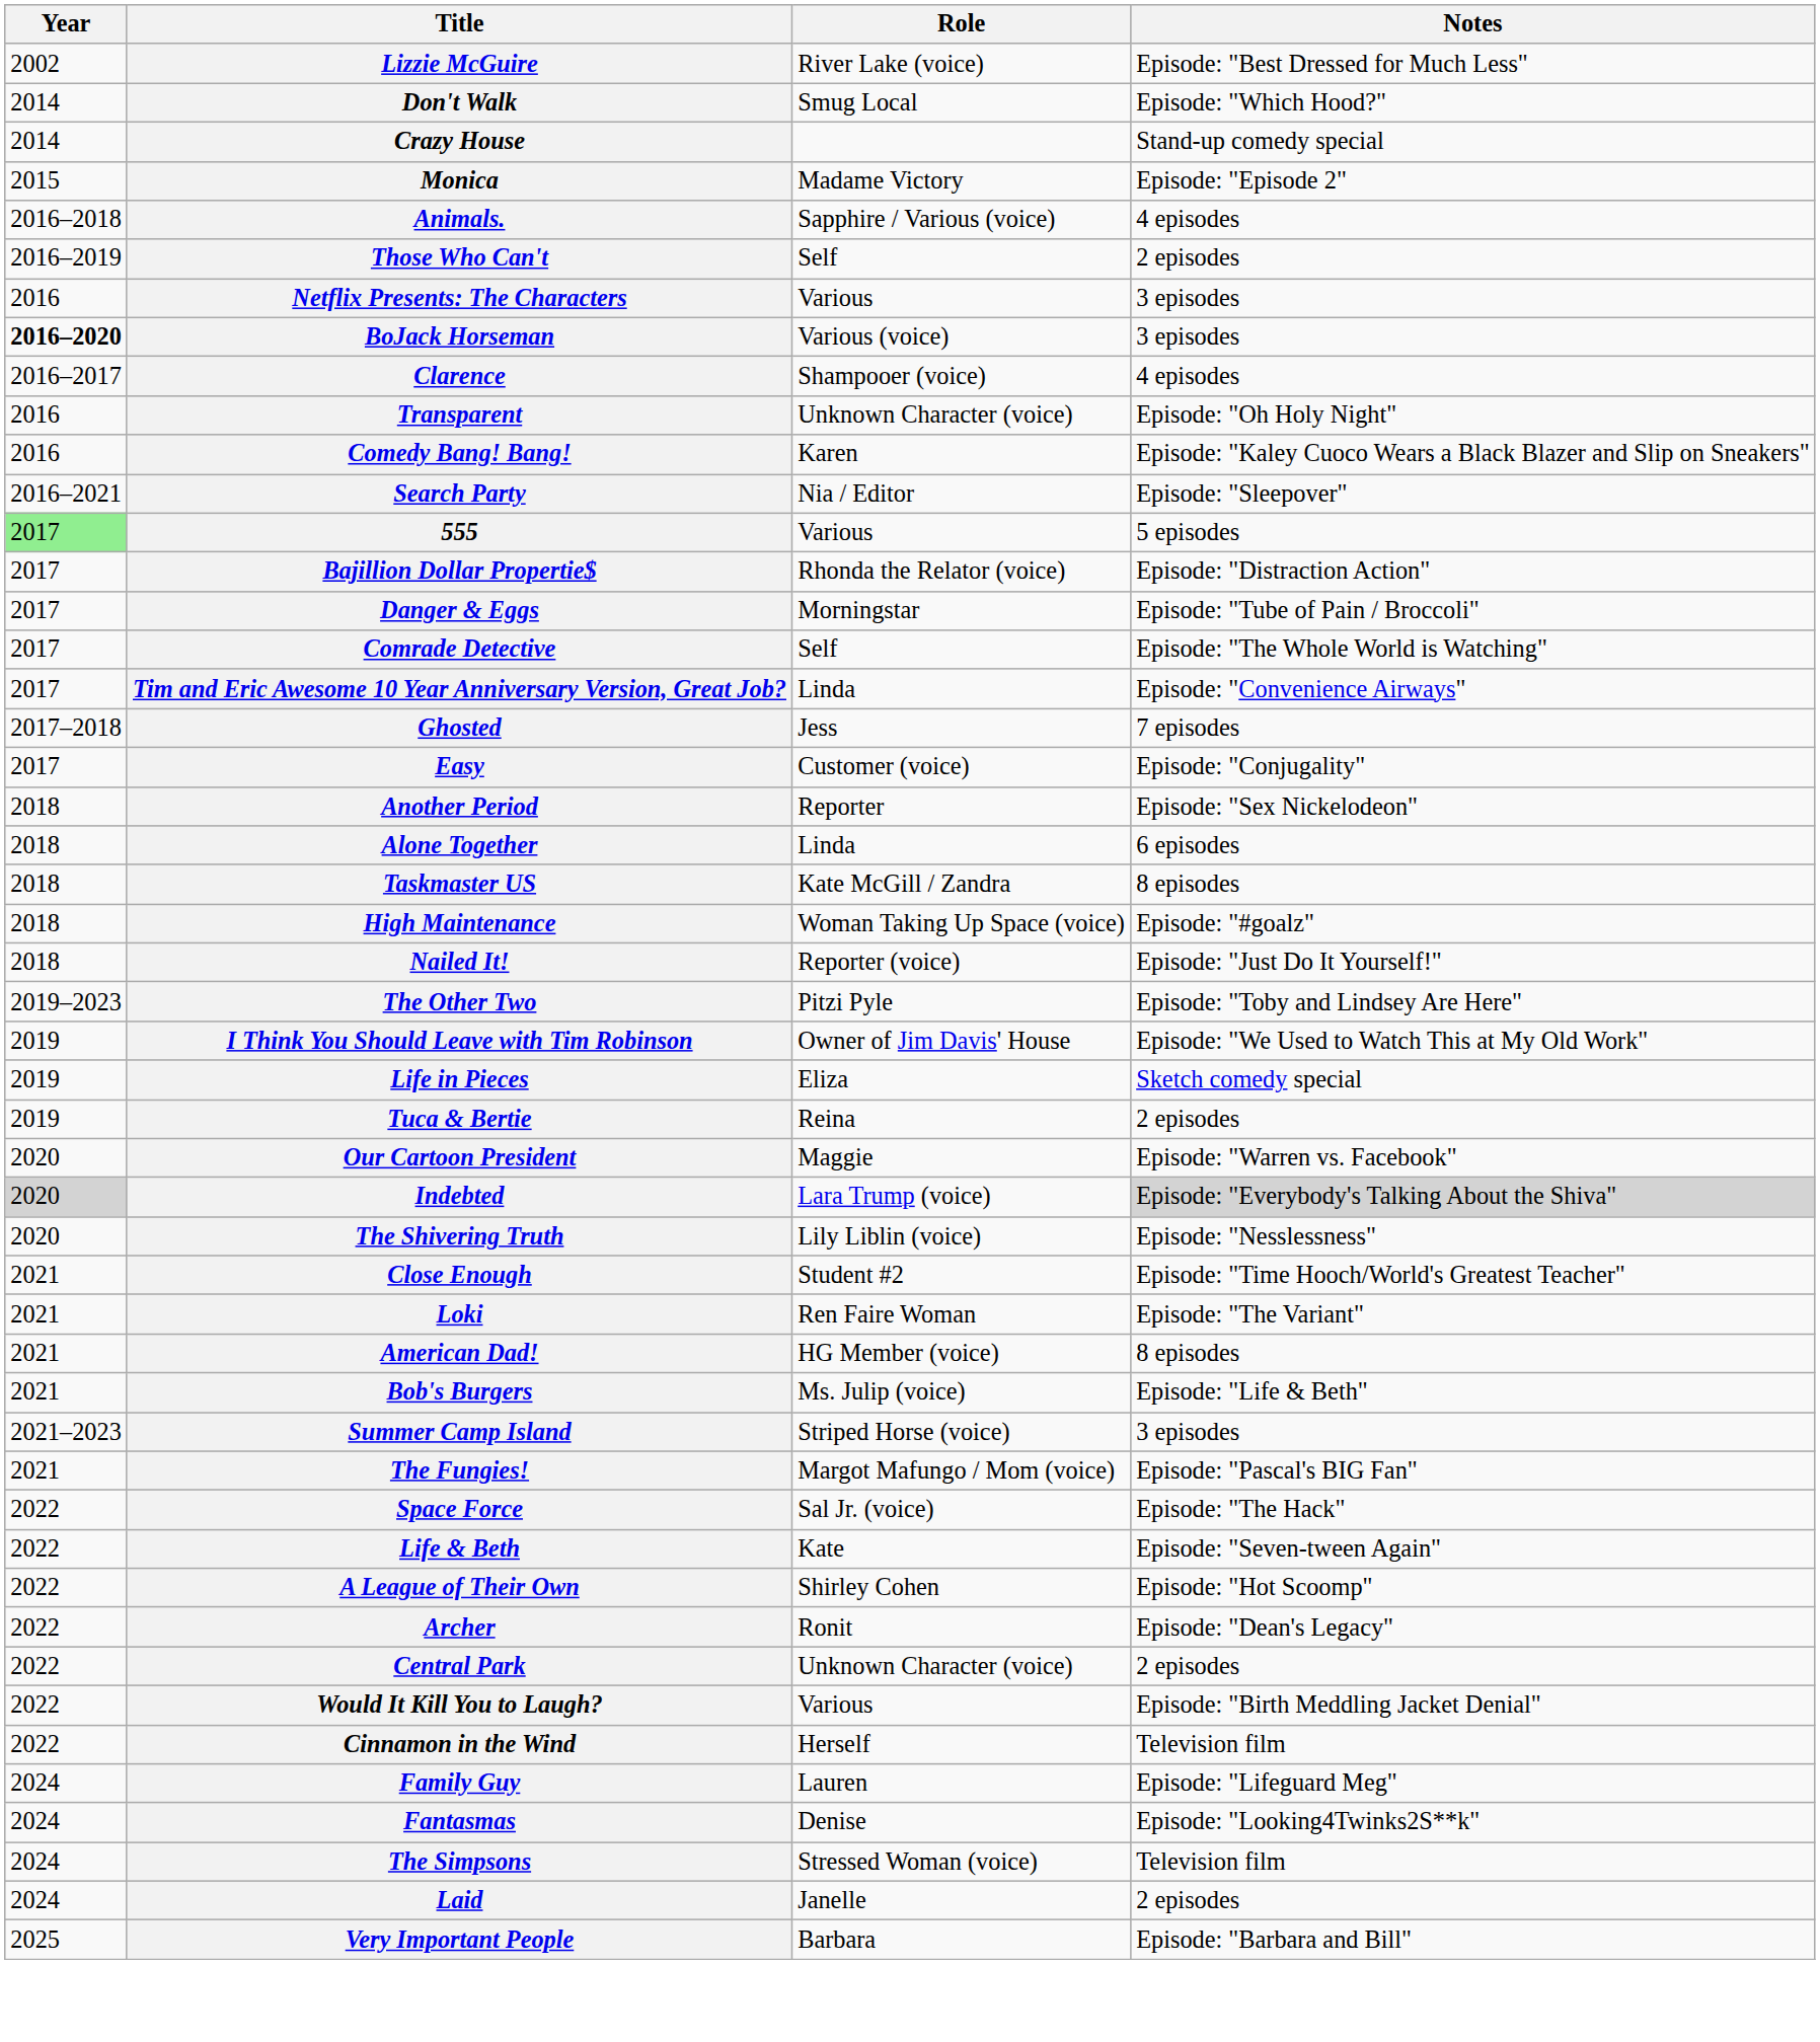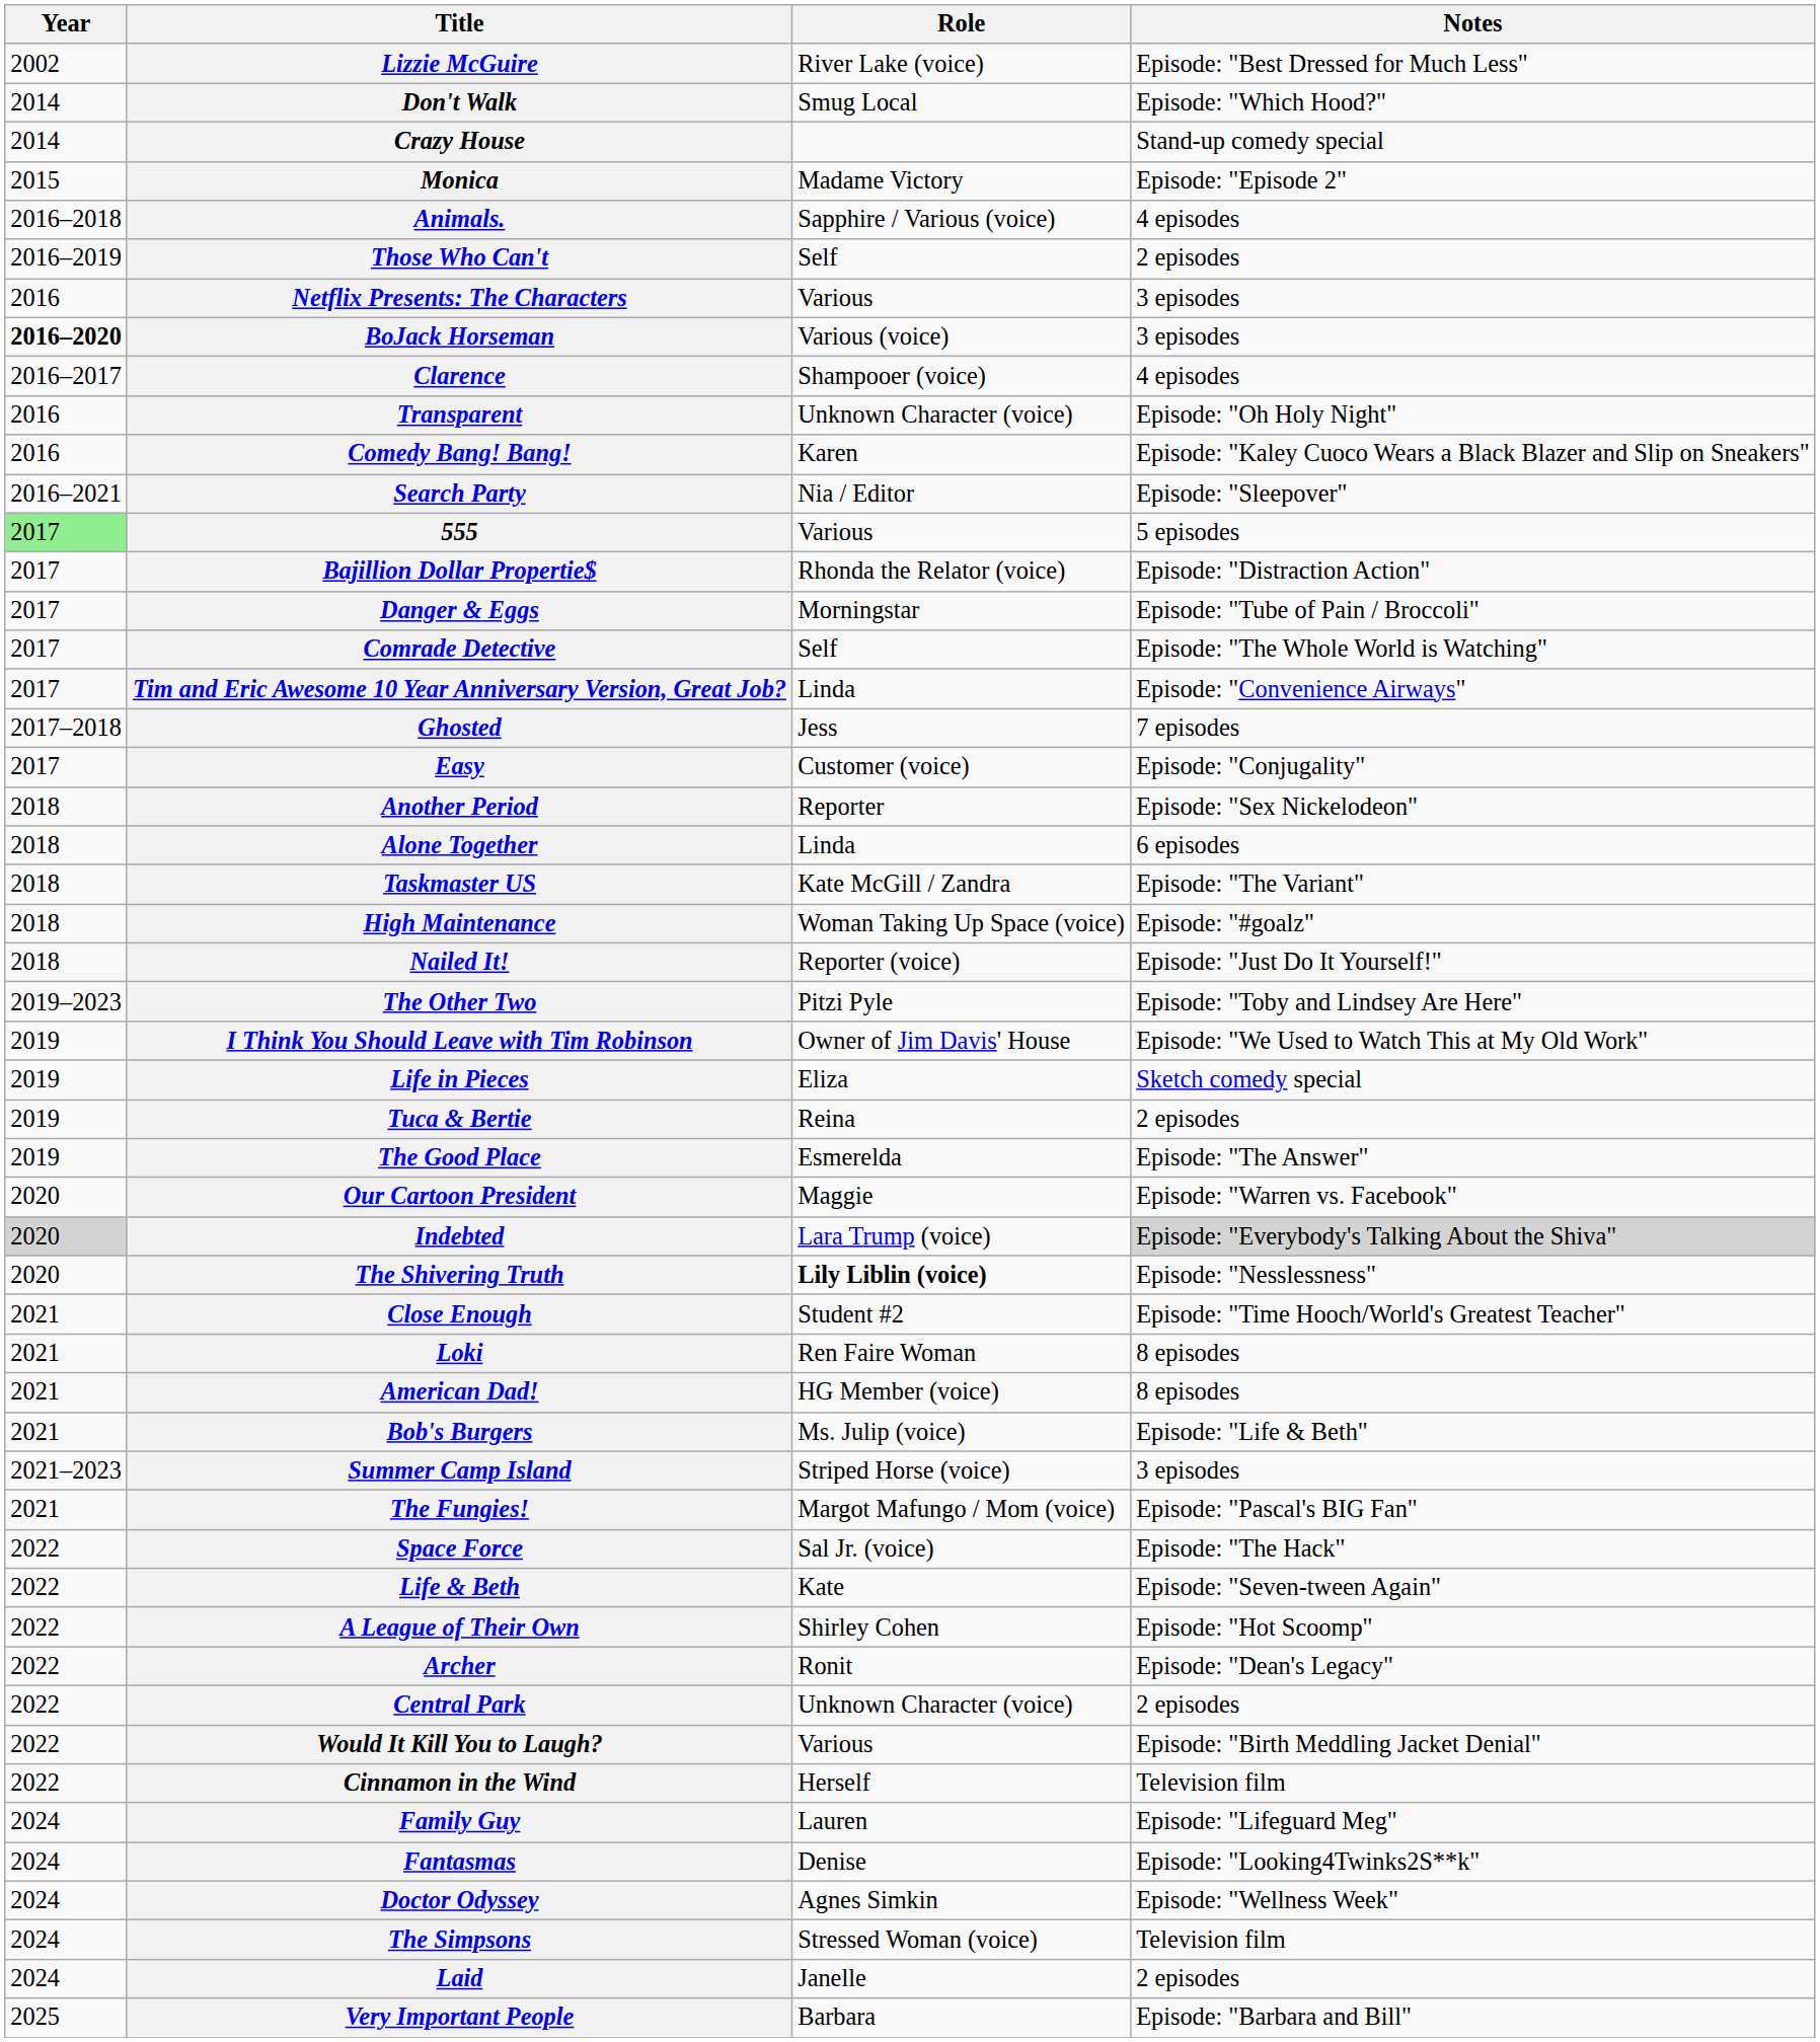 <table class="wikitable sortable plainrowheaders">
 <tr>
 <th scope="col">Year</th>
 <th scope="col">Title</th>
 <th scope="col">Role</th>
 <th scope="col" class="unsortable">Notes</th>
 </tr>
 <tr>
 <td>2002</td>
 <th scope="row"><em><a href='#'>Lizzie McGuire</a></em></th>
 <td>River Lake (voice)</td>
 <td>Episode: "Best Dressed for Much Less"</td>
 </tr>
 <tr>
 <td>2014</td>
 <th scope="row"><em>Don't Walk</em></th>
 <td>Smug Local</td>
 <td>Episode: "Which Hood?"</td>
 </tr>
 <tr>
 <td>2014</td>
 <th scope="row"><em>Crazy House</em></th>
 <td></td>
 <td>Stand-up comedy special</td>
 </tr>
 <tr>
 <td>2015</td>
 <th scope="row"><em>Monica</em></th>
 <td>Madame Victory</td>
 <td>Episode: "Episode 2"</td>
 </tr>
 <tr>
 <td>2016–2018</td>
 <th scope="row"><em><a href='#'>Animals.</a></em></th>
 <td>Sapphire / Various (voice)</td>
 <td>4 episodes</td>
 </tr>
 <tr>
 <td>2016–2019</td>
 <th scope="row"><em><a href='#'>Those Who Can't</a></em></th>
 <td>Self</td>
 <td>2 episodes</td>
 </tr>
 <tr>
 <td>2016</td>
 <th scope="row"><em><a href='#'>Netflix Presents: The Characters</a></em></th>
 <td>Various</td>
 <td>3 episodes</td>
 </tr>
 <tr>
 <td><strong>2016–2020</strong></td>
 <th scope="row"><em><a href='#'>BoJack Horseman</a></em></th>
 <td>Various (voice)</td>
 <td>3 episodes</td>
 </tr>
 <tr>
 <td>2016–2017</td>
 <th scope="row"><em><a href='#'>Clarence</a></em></th>
 <td>Shampooer (voice)</td>
 <td>4 episodes</td>
 </tr>
 <tr>
 <td>2016</td>
 <th scope="row"><em><a href='#'>Transparent</a></em></th>
 <td>Unknown Character (voice)</td>
 <td>Episode: "Oh Holy Night"</td>
 </tr>
 <tr>
 <td>2016</td>
 <th scope="row"><em><a href='#'>Comedy Bang! Bang!</a></em></th>
 <td>Karen</td>
 <td>Episode: "Kaley Cuoco Wears a Black Blazer and Slip on Sneakers"</td>
 </tr>
 <tr>
 <td>2016–2021</td>
 <th scope="row"><em><a href='#'>Search Party</a></em></th>
 <td>Nia / Editor</td>
 <td>Episode: "Sleepover"</td>
 </tr>
 <tr>
 <td style="background: lightgreen;">2017</td>
 <th scope="row"><em>555</em></th>
 <td>Various</td>
 <td>5 episodes</td>
 </tr>
 <tr>
 <td>2017</td>
 <th scope="row"><em><a href='#'>Bajillion Dollar Propertie$</a></em></th>
 <td>Rhonda the Relator (voice)</td>
 <td>Episode: "Distraction Action"</td>
 </tr>
 <tr>
 <td>2017</td>
 <th scope="row"><em><a href='#'>Danger & Eggs</a></em></th>
 <td>Morningstar</td>
 <td>Episode: "Tube of Pain / Broccoli"</td>
 </tr>
 <tr>
 <td>2017</td>
 <th scope="row"><em><a href='#'>Comrade Detective</a></em></th>
 <td>Self</td>
 <td>Episode: "The Whole World is Watching"</td>
 </tr>
 <tr>
 <td>2017</td>
 <th scope="row"><em><a href='#'>Tim and Eric Awesome 10 Year Anniversary Version, Great Job?</a></em></th>
 <td>Linda</td>
 <td>Episode: "<a href='#'>Convenience Airways</a>"</td>
 </tr>
 <tr>
 <td>2017–2018</td>
 <th scope="row"><em><a href='#'>Ghosted</a></em></th>
 <td>Jess</td>
 <td>7 episodes</td>
 </tr>
 <tr>
 <td>2017</td>
 <th scope="row"><em><a href='#'>Easy</a></em></th>
 <td>Customer (voice)</td>
 <td>Episode: "Conjugality"</td>
 </tr>
 <tr>
 <td>2018</td>
 <th scope="row"><em><a href='#'>Another Period</a></em></th>
 <td>Reporter</td>
 <td>Episode: "Sex Nickelodeon"</td>
 </tr>
 <tr>
 <td>2018</td>
 <th scope="row"><em><a href='#'>Alone Together</a></em></th>
 <td>Linda</td>
 <td>6 episodes</td>
 </tr>
 <tr>
 <td>2018</td>
 <th scope="row"><em><a href='#'>Taskmaster US</a></em></th>
 <td>Kate McGill / Zandra</td>
-<td>8 episodes</td>
+<td>Episode: "The Variant"</td>
 </tr>
 <tr>
 <td>2018</td>
 <th scope="row"><em><a href='#'>High Maintenance</a></em></th>
 <td>Woman Taking Up Space (voice)</td>
 <td>Episode: "#goalz"</td>
 </tr>
 <tr>
 <td>2018</td>
 <th scope="row"><em><a href='#'>Nailed It!</a></em></th>
 <td>Reporter (voice)</td>
 <td>Episode: "Just Do It Yourself!"</td>
 </tr>
 <tr>
 <td>2019–2023</td>
 <th scope="row"><em><a href='#'>The Other Two</a></em></th>
 <td>Pitzi Pyle</td>
 <td>Episode: "Toby and Lindsey Are Here"</td>
 </tr>
 <tr>
 <td>2019</td>
 <th scope="row"><em><a href='#'>I Think You Should Leave with Tim Robinson</a></em></th>
 <td>Owner of <a href='#'>Jim Davis</a>' House</td>
 <td>Episode: "We Used to Watch This at My Old Work"</td>
 </tr>
 <tr>
 <td>2019</td>
 <th scope="row"><em><a href='#'>Life in Pieces</a></em></th>
 <td>Eliza</td>
 <td><a href='#'>Sketch comedy</a> special</td>
 </tr>
 <tr>
 <td>2019</td>
 <th scope="row"><em><a href='#'>Tuca & Bertie</a></em></th>
 <td>Reina</td>
 <td>2 episodes</td>
 </tr>
 <tr>
+<td>2019</td>
+<th scope="row"><em><a href='#'>The Good Place</a></em></th>
+<td>Esmerelda</td>
+<td>Episode: "The Answer"</td>
+</tr>
+<tr>
 <td>2020</td>
 <th scope="row"><em><a href='#'>Our Cartoon President</a></em></th>
 <td>Maggie</td>
 <td>Episode: "Warren vs. Facebook"</td>
 </tr>
 <tr>
 <td style="background: lightgrey;">2020</td>
 <th scope="row"><em><a href='#'>Indebted</a></em></th>
 <td><a href='#'>Lara Trump</a> (voice)</td>
 <td style="background: lightgrey;">Episode: "Everybody's Talking About the Shiva"</td>
 </tr>
 <tr>
 <td>2020</td>
 <th scope="row"><em><a href='#'>The Shivering Truth</a></em></th>
-<td>Lily Liblin (voice)</td>
+<td><strong>Lily Liblin (voice)</strong></td>
 <td>Episode: "Nesslessness"</td>
 </tr>
 <tr>
 <td>2021</td>
 <th scope="row"><em><a href='#'>Close Enough</a></em></th>
 <td>Student #2</td>
 <td>Episode: "Time Hooch/World's Greatest Teacher"</td>
 </tr>
 <tr>
 <td>2021</td>
 <th scope="row"><em><a href='#'>Loki</a></em></th>
 <td>Ren Faire Woman</td>
-<td>Episode: "The Variant"</td>
+<td>8 episodes</td>
 </tr>
 <tr>
 <td>2021</td>
 <th scope="row"><em><a href='#'>American Dad!</a></em></th>
 <td>HG Member (voice)</td>
 <td>8 episodes</td>
 </tr>
 <tr>
 <td>2021</td>
 <th scope="row"><em><a href='#'>Bob's Burgers</a></em></th>
 <td>Ms. Julip (voice)</td>
 <td>Episode: "Life & Beth"</td>
 </tr>
 <tr>
 <td>2021–2023</td>
 <th scope="row"><em><a href='#'>Summer Camp Island</a></em></th>
 <td>Striped Horse (voice)</td>
 <td>3 episodes</td>
 </tr>
 <tr>
 <td>2021</td>
 <th scope="row"><em><a href='#'>The Fungies!</a></em></th>
 <td>Margot Mafungo / Mom (voice)</td>
 <td>Episode: "Pascal's BIG Fan"</td>
 </tr>
 <tr>
 <td>2022</td>
 <th scope="row"><em><a href='#'>Space Force</a></em></th>
 <td>Sal Jr. (voice)</td>
 <td>Episode: "The Hack"</td>
 </tr>
 <tr>
 <td>2022</td>
 <th scope="row"><em><a href='#'>Life & Beth</a></em></th>
 <td>Kate</td>
 <td>Episode: "Seven-tween Again"</td>
 </tr>
 <tr>
 <td>2022</td>
 <th scope="row"><em><a href='#'>A League of Their Own</a></em></th>
 <td>Shirley Cohen</td>
 <td>Episode: "Hot Scoomp"</td>
 </tr>
 <tr>
 <td>2022</td>
 <th scope="row"><em><a href='#'>Archer</a></em></th>
 <td>Ronit</td>
 <td>Episode: "Dean's Legacy"</td>
 </tr>
 <tr>
 <td>2022</td>
 <th scope="row"><em><a href='#'>Central Park</a></em></th>
 <td>Unknown Character (voice)</td>
 <td>2 episodes</td>
 </tr>
 <tr>
 <td>2022</td>
 <th scope="row"><em>Would It Kill You to Laugh?</em></th>
 <td>Various</td>
 <td>Episode: "Birth Meddling Jacket Denial"</td>
 </tr>
 <tr>
 <td>2022</td>
 <th scope="row"><em>Cinnamon in the Wind</em></th>
 <td>Herself</td>
 <td>Television film</td>
 </tr>
 <tr>
 <td>2024</td>
 <th scope="row"><em><a href='#'>Family Guy</a></em></th>
 <td>Lauren</td>
 <td>Episode: "Lifeguard Meg"</td>
 </tr>
 <tr>
 <td>2024</td>
 <th scope="row"><em><a href='#'>Fantasmas</a></em></th>
 <td>Denise</td>
 <td>Episode: "Looking4Twinks2S**k"</td>
 </tr>
 <tr>
 <td>2024</td>
+<th scope="row"><em><a href='#'>Doctor Odyssey</a></em></th>
+<td>Agnes Simkin</td>
+<td>Episode: "Wellness Week"</td>
+</tr>
+<tr>
+<td>2024</td>
 <th scope="row"><em><a href='#'>The Simpsons</a></em></th>
 <td>Stressed Woman (voice)</td>
 <td>Television film</td>
 </tr>
 <tr>
 <td>2024</td>
 <th scope="row"><em><a href='#'>Laid</a></em></th>
 <td>Janelle</td>
 <td>2 episodes</td>
 </tr>
 <tr>
 <td>2025</td>
 <th scope="row"><em><a href='#'>Very Important People</a></em></th>
 <td>Barbara</td>
 <td>Episode: "Barbara and Bill"</td>
 </tr>
 <tr>
 </tr>
 </table>
